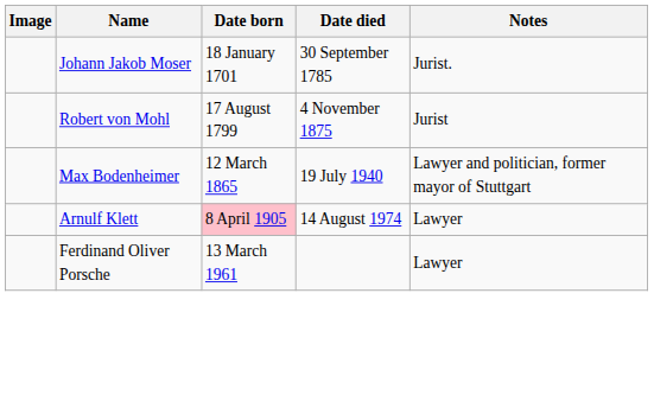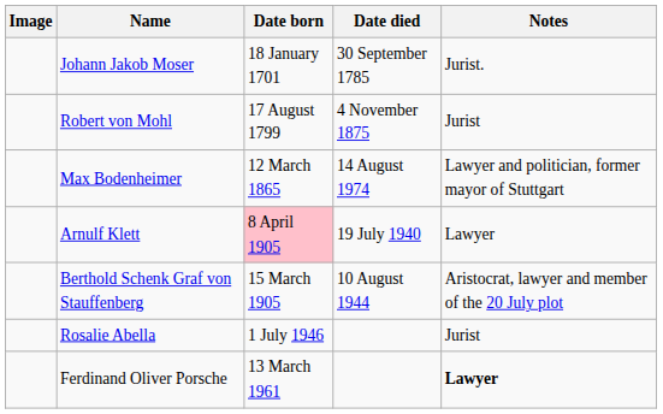 <table class="wikitable sortable" style="font-size:95%;border:0px;text-align:left;line-height:150%;">
 <tr>
 <th>Image</th>
 <th>Name</th>
 <th>Date born</th>
 <th>Date died</th>
 <th class="unsortable">Notes</th>
 </tr>
 <tr>
 <td></td>
 <td><a href='#'>Johann Jakob Moser</a></td>
 <td>18 January 1701</td>
 <td>30 September 1785</td>
 <td>Jurist.</td>
 </tr>
 <tr>
 <td></td>
 <td><a href='#'>Robert von Mohl</a></td>
 <td>17 August 1799</td>
 <td>4 November <a href='#'>1875</a></td>
 <td>Jurist</td>
 </tr>
 <tr>
 <td></td>
 <td><a href='#'>Max Bodenheimer</a></td>
 <td>12 March <a href='#'>1865</a></td>
-<td>19 July <a href='#'>1940</a></td>
+<td>14 August <a href='#'>1974</a></td>
 <td>Lawyer and politician, former mayor of Stuttgart</td>
 </tr>
 <tr>
 <td></td>
 <td><a href='#'>Arnulf Klett</a></td>
 <td style="background: pink;">8 April <a href='#'>1905</a></td>
-<td>14 August <a href='#'>1974</a></td>
+<td>19 July <a href='#'>1940</a></td>
 <td>Lawyer</td>
+</tr>
+<tr>
+<td></td>
+<td><a href='#'>Berthold Schenk Graf von Stauffenberg</a></td>
+<td>15 March <a href='#'>1905</a></td>
+<td>10 August <a href='#'>1944</a></td>
+<td>Aristocrat, lawyer and member of the <a href='#'>20 July plot</a></td>
+</tr>
+<tr>
+<td></td>
+<td><a href='#'>Rosalie Abella</a></td>
+<td>1 July <a href='#'>1946</a></td>
+<td></td>
+<td>Jurist</td>
 </tr>
 <tr>
 <td></td>
 <td>Ferdinand Oliver Porsche</td>
 <td>13 March <a href='#'>1961</a></td>
 <td></td>
-<td>Lawyer</td>
+<td><strong>Lawyer</strong></td>
 </tr>
 </table>
